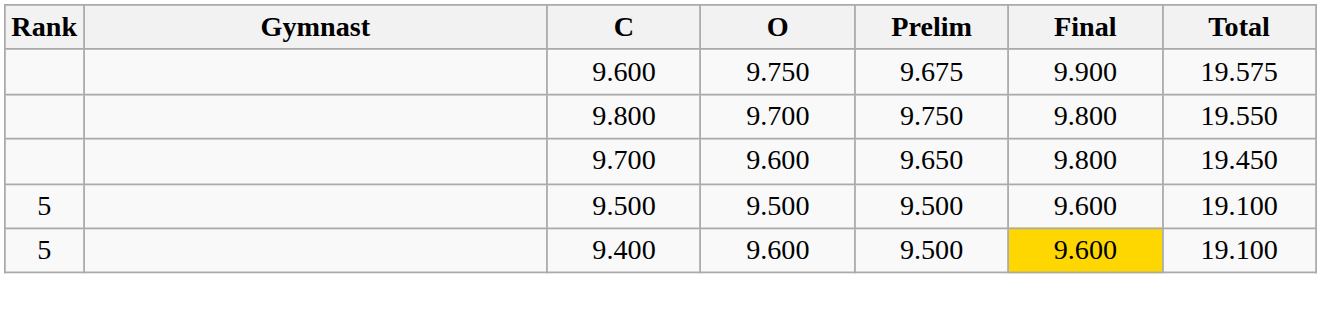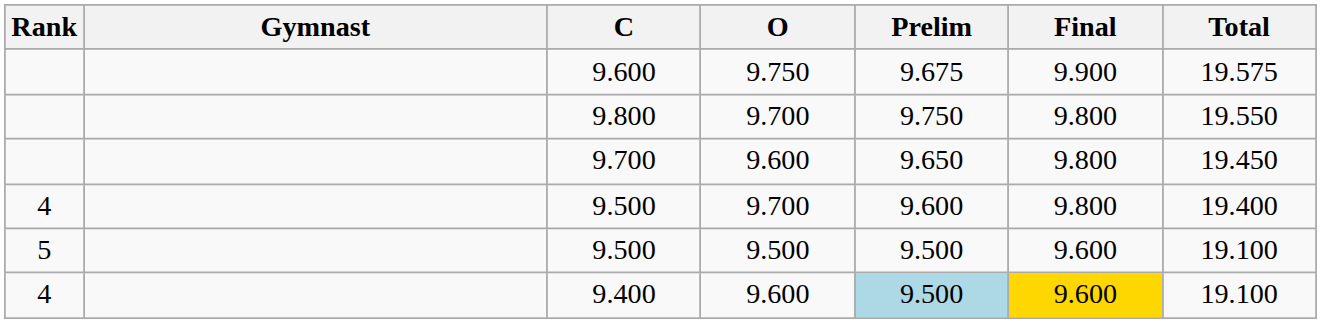 <table class="wikitable" style="text-align:center">
 <tr>
 <th>Rank</th>
 <th style="width:16em">Gymnast</th>
 <th style="width:5em">C</th>
 <th style="width:5em">O</th>
 <th style="width:5em">Prelim</th>
 <th style="width:5em">Final</th>
 <th style="width:5em">Total</th>
 </tr>
 <tr>
 <td></td>
 <td align=left></td>
 <td>9.600</td>
 <td>9.750</td>
 <td>9.675</td>
 <td>9.900</td>
 <td>19.575</td>
 </tr>
 <tr>
 <td></td>
 <td align=left></td>
 <td>9.800</td>
 <td>9.700</td>
 <td>9.750</td>
 <td>9.800</td>
 <td>19.550</td>
 </tr>
 <tr>
 <td></td>
 <td align=left></td>
 <td>9.700</td>
 <td>9.600</td>
 <td>9.650</td>
 <td>9.800</td>
 <td>19.450</td>
 </tr>
 <tr>
+<td>4</td>
+<td align=left></td>
+<td>9.500</td>
+<td>9.700</td>
+<td>9.600</td>
+<td>9.800</td>
+<td>19.400</td>
+</tr>
+<tr>
 <td>5</td>
 <td align=left></td>
 <td>9.500</td>
 <td>9.500</td>
 <td>9.500</td>
 <td>9.600</td>
 <td>19.100</td>
 </tr>
 <tr>
-<td>5</td>
+<td>4</td>
 <td align=left></td>
 <td>9.400</td>
 <td>9.600</td>
-<td>9.500</td>
+<td style="background: lightblue;">9.500</td>
 <td style="background: gold;">9.600</td>
 <td>19.100</td>
 </tr>
 </table>
